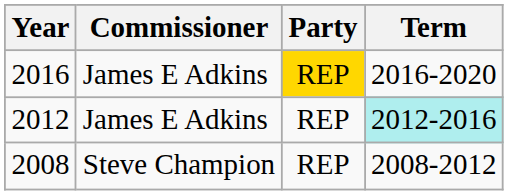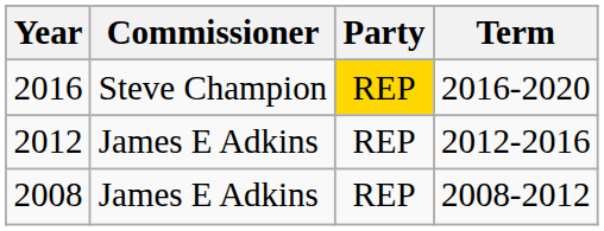 <table class="wikitable">
 <tr>
 <th>Year</th>
 <th>Commissioner</th>
 <th>Party</th>
 <th>Term</th>
 </tr>
 <tr>
 <td>2016</td>
-<td>James E Adkins</td>
+<td>Steve Champion</td>
 <td style="background: gold; text-align:center;" >REP</td>
 <td>2016-2020</td>
 </tr>
 <tr>
 <td>2012</td>
 <td>James E Adkins</td>
 <td style="text-align:center;" >REP</td>
-<td style="background: paleturquoise;">2012-2016</td>
+<td>2012-2016</td>
 </tr>
 <tr>
 <td>2008</td>
-<td>Steve Champion</td>
+<td>James E Adkins</td>
 <td style="text-align:center;" >REP</td>
 <td>2008-2012</td>
 </tr>
 </table>
